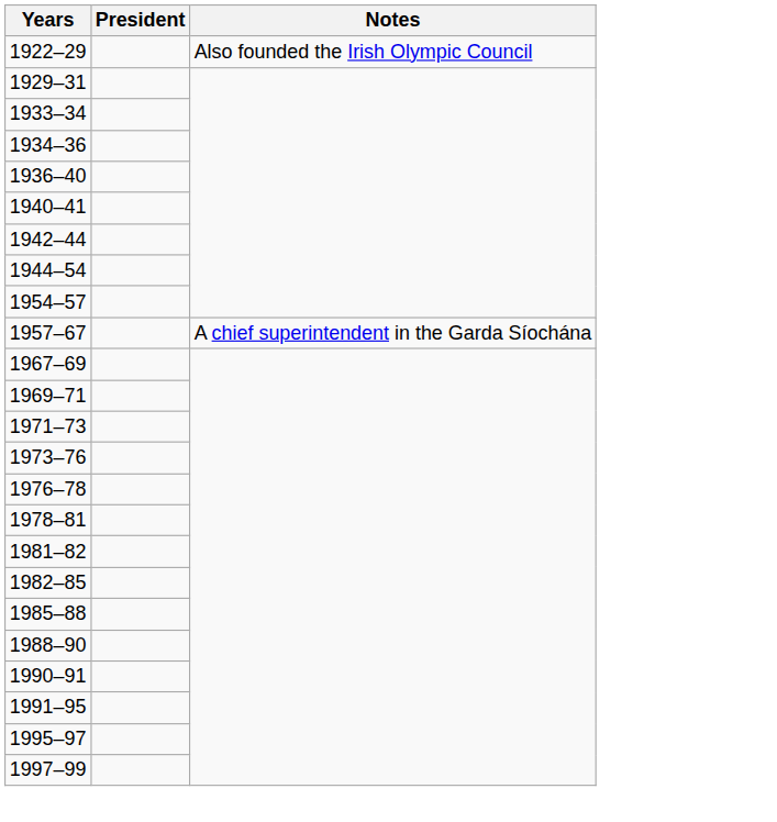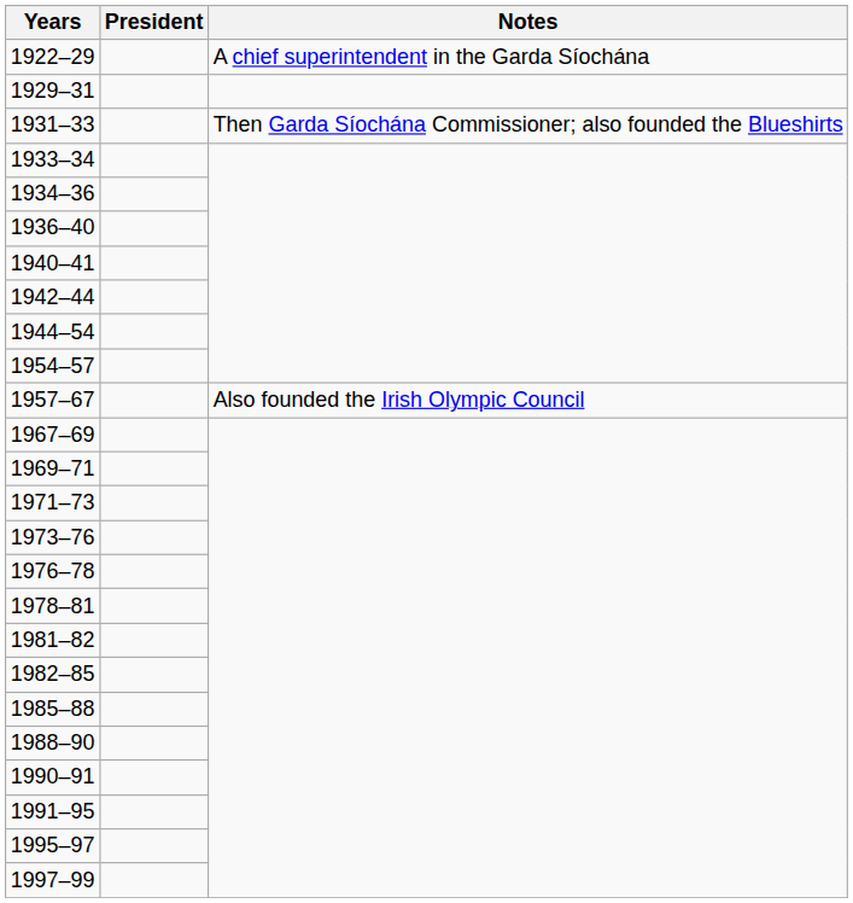 <table class="wikitable sortable">
 <tr>
 <th>Years</th>
 <th>President</th>
 <th>Notes</th>
 </tr>
 <tr>
 <td>1922–29</td>
 <td></td>
-<td>Also founded the <a href='#'>Irish Olympic Council</a></td>
+<td>A <a href='#'>chief superintendent</a> in the Garda Síochána</td>
 </tr>
 <tr>
 <td>1929–31</td>
 <td></td>
+</tr>
+<tr>
+<td>1931–33</td>
+<td></td>
+<td>Then <a href='#'>Garda Síochána</a> Commissioner; also founded the <a href='#'>Blueshirts</a></td>
 </tr>
 <tr>
 <td>1933–34</td>
 <td></td>
 </tr>
 <tr>
 <td>1934–36</td>
 <td></td>
 </tr>
 <tr>
 <td>1936–40</td>
 <td></td>
 </tr>
 <tr>
 <td>1940–41</td>
 <td></td>
 </tr>
 <tr>
 <td>1942–44</td>
 <td></td>
 </tr>
 <tr>
 <td>1944–54</td>
 <td></td>
 </tr>
 <tr>
 <td>1954–57</td>
 <td></td>
 </tr>
 <tr>
 <td>1957–67</td>
 <td></td>
-<td>A <a href='#'>chief superintendent</a> in the Garda Síochána</td>
+<td>Also founded the <a href='#'>Irish Olympic Council</a></td>
 </tr>
 <tr>
 <td>1967–69</td>
 <td></td>
 </tr>
 <tr>
 <td>1969–71</td>
 <td></td>
 </tr>
 <tr>
 <td>1971–73</td>
 <td></td>
 </tr>
 <tr>
 <td>1973–76</td>
 <td></td>
 </tr>
 <tr>
 <td>1976–78</td>
 <td></td>
 </tr>
 <tr>
 <td>1978–81</td>
 <td></td>
 </tr>
 <tr>
 <td>1981–82</td>
 <td></td>
 </tr>
 <tr>
 <td>1982–85</td>
 <td></td>
 </tr>
 <tr>
 <td>1985–88</td>
 <td></td>
 </tr>
 <tr>
 <td>1988–90</td>
 <td></td>
 </tr>
 <tr>
 <td>1990–91</td>
 <td></td>
 </tr>
 <tr>
 <td>1991–95</td>
 <td></td>
 </tr>
 <tr>
 <td>1995–97</td>
 <td></td>
 </tr>
 <tr>
 <td>1997–99</td>
 <td></td>
 </tr>
 </table>
